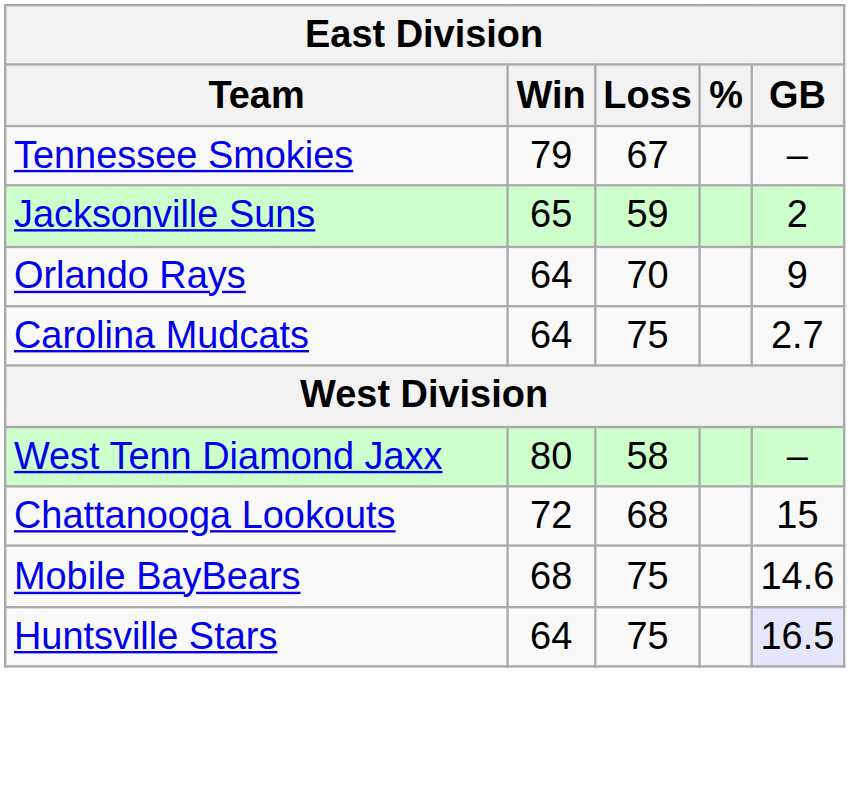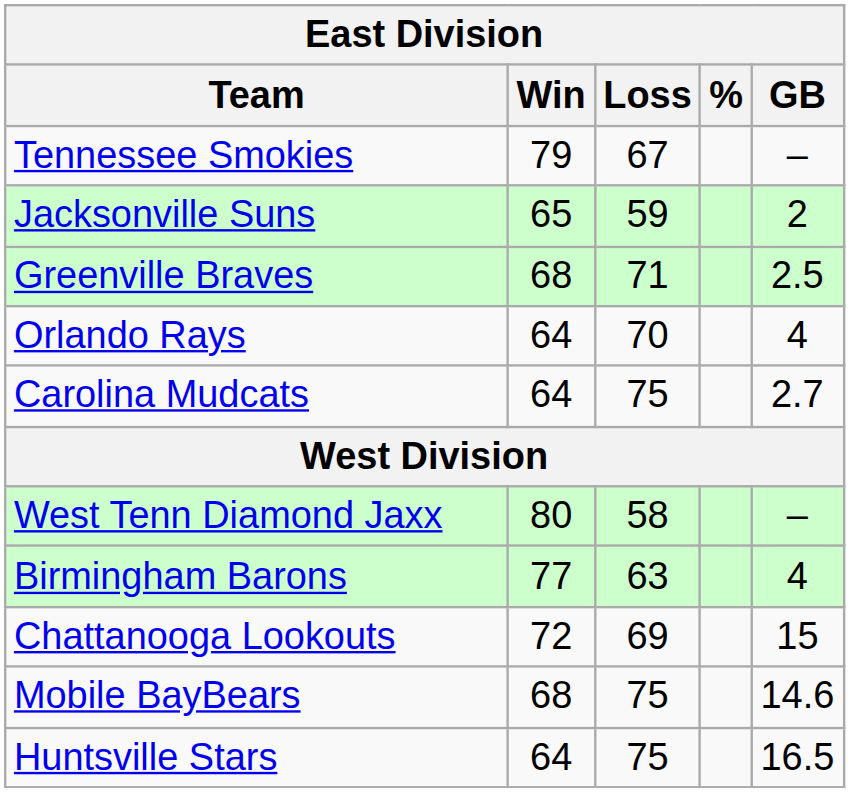 <table class="wikitable">
 <tr>
 <th colspan="5">East Division</th>
 </tr>
 <tr>
 <th width="60%">Team</th>
 <th>Win</th>
 <th>Loss</th>
 <th>%</th>
 <th>GB</th>
 </tr>
 <tr align=center>
 <td align=left><a href='#'>Tennessee Smokies</a></td>
 <td>79</td>
 <td>67</td>
 <td></td>
 <td>–</td>
 </tr>
 <tr align=center bgcolor=ccffcc>
 <td align=left><a href='#'>Jacksonville Suns</a></td>
 <td>65</td>
 <td>59</td>
 <td></td>
 <td>2</td>
 </tr>
+<tr align=center bgcolor=ccffcc>
+<td align=left><a href='#'>Greenville Braves</a></td>
+<td>68</td>
+<td>71</td>
+<td></td>
+<td>2.5</td>
+</tr>
 <tr align=center>
 <td align=left><a href='#'>Orlando Rays</a></td>
 <td>64</td>
 <td>70</td>
 <td></td>
-<td>9</td>
+<td>4</td>
 </tr>
 <tr align=center>
 <td align=left><a href='#'>Carolina Mudcats</a></td>
 <td>64</td>
 <td>75</td>
 <td></td>
 <td>2.7</td>
 </tr>
 <tr>
 <th colspan="5">West Division</th>
 </tr>
 <tr align=center bgcolor=ccffcc>
 <td align=left><a href='#'>West Tenn Diamond Jaxx</a></td>
 <td>80</td>
 <td>58</td>
 <td></td>
 <td>–</td>
 </tr>
+<tr align=center bgcolor=ccffcc>
+<td align=left><a href='#'>Birmingham Barons</a></td>
+<td>77</td>
+<td>63</td>
+<td></td>
+<td>4</td>
+</tr>
 <tr align=center>
 <td align=left><a href='#'>Chattanooga Lookouts</a></td>
 <td>72</td>
-<td>68</td>
+<td>69</td>
 <td></td>
 <td>15</td>
 </tr>
 <tr align=center>
 <td align=left><a href='#'>Mobile BayBears</a></td>
 <td>68</td>
 <td>75</td>
 <td></td>
 <td>14.6</td>
 </tr>
 <tr align=center>
 <td align=left><a href='#'>Huntsville Stars</a></td>
 <td>64</td>
 <td>75</td>
 <td></td>
-<td style="background: lavender;">16.5</td>
+<td>16.5</td>
 </tr>
 </table>
